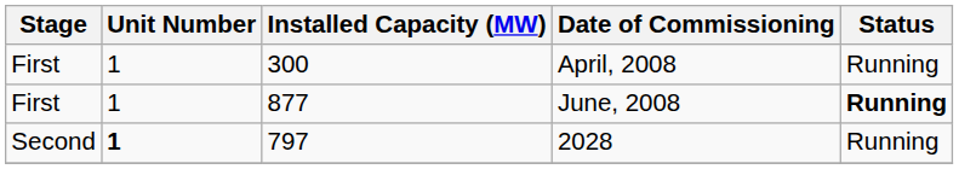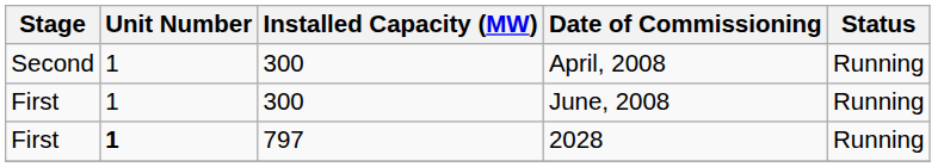 <table class="sortable wikitable">
 <tr>
 <th>Stage</th>
 <th>Unit Number</th>
 <th>Installed Capacity (<a href='#'>MW</a>)</th>
 <th>Date of Commissioning</th>
 <th>Status</th>
 </tr>
 <tr>
-<td>First</td>
+<td>Second</td>
 <td>1</td>
 <td>300</td>
 <td>April, 2008</td>
 <td>Running</td>
 </tr>
 <tr>
 <td>First</td>
 <td>1</td>
-<td>877</td>
+<td>300</td>
 <td>June, 2008</td>
-<td><strong>Running</strong></td>
+<td>Running</td>
 </tr>
 <tr>
-<td>Second</td>
+<td>First</td>
 <td><strong>1</strong></td>
 <td>797</td>
 <td>2028</td>
 <td>Running</td>
 </tr>
 <tr>
 </tr>
 </table>
